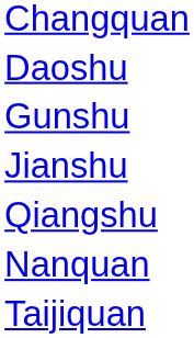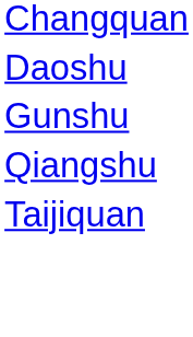 <table>
 <tr>
 <td><a href='#'>Changquan</a></td>
 <td></td>
 <td></td>
 <td></td>
 </tr>
 <tr>
 <td><a href='#'>Daoshu</a></td>
 <td></td>
 <td></td>
 <td></td>
 </tr>
 <tr>
 <td><a href='#'>Gunshu</a></td>
 <td></td>
 <td></td>
 <td></td>
 </tr>
 <tr>
-<td><a href='#'>Jianshu</a></td>
-<td></td>
-<td></td>
-<td></td>
-</tr>
-<tr>
 <td><a href='#'>Qiangshu</a></td>
-<td></td>
-<td></td>
-<td></td>
-</tr>
-<tr>
-<td><a href='#'>Nanquan</a></td>
 <td></td>
 <td></td>
 <td></td>
 </tr>
 <tr>
 <td><a href='#'>Taijiquan</a></td>
 <td></td>
 <td></td>
 <td></td>
 </tr>
 </table>
